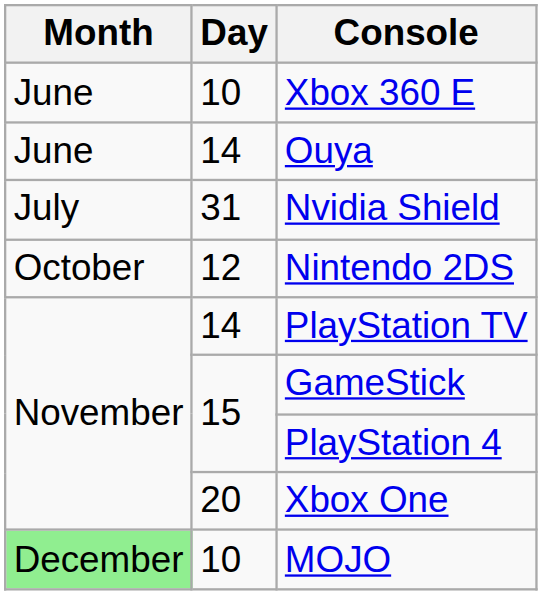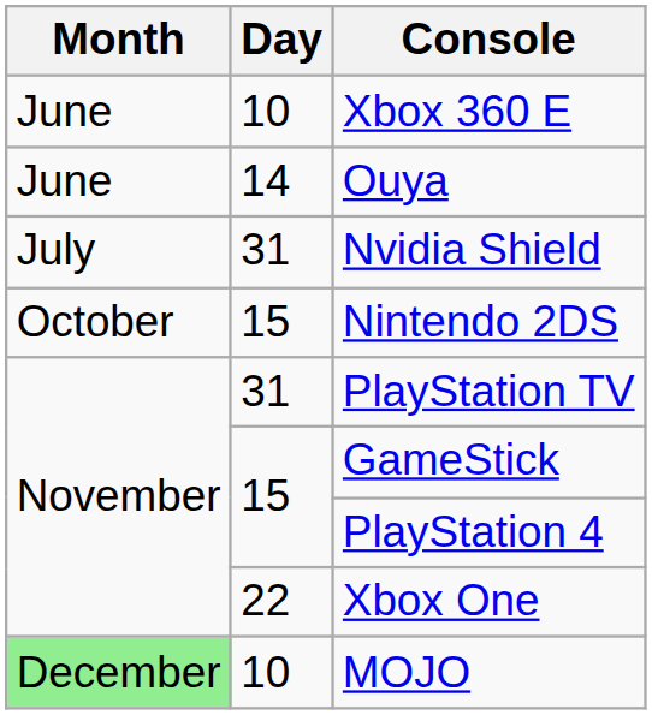 <table class="wikitable">
 <tr>
 <th>Month</th>
 <th>Day</th>
 <th>Console</th>
 </tr>
 <tr>
 <td>June</td>
 <td>10</td>
 <td><a href='#'>Xbox 360 E</a></td>
 </tr>
 <tr>
 <td>June</td>
 <td>14</td>
 <td><a href='#'>Ouya</a></td>
 </tr>
 <tr>
 <td>July</td>
 <td>31</td>
 <td><a href='#'>Nvidia Shield</a></td>
 </tr>
 <tr>
 <td>October</td>
-<td>12</td>
+<td>15</td>
 <td><a href='#'>Nintendo 2DS</a></td>
 </tr>
 <tr>
 <td rowspan="4">November</td>
-<td>14</td>
+<td>31</td>
 <td><a href='#'>PlayStation TV</a></td>
 </tr>
 <tr>
 <td rowspan="2">15</td>
 <td><a href='#'>GameStick</a></td>
 </tr>
 <tr>
 <td><a href='#'>PlayStation 4</a></td>
 </tr>
 <tr>
-<td>20</td>
+<td>22</td>
 <td><a href='#'>Xbox One</a></td>
 </tr>
 <tr>
 <td style="background: lightgreen;">December</td>
 <td>10</td>
 <td><a href='#'>MOJO</a></td>
 </tr>
 </table>
